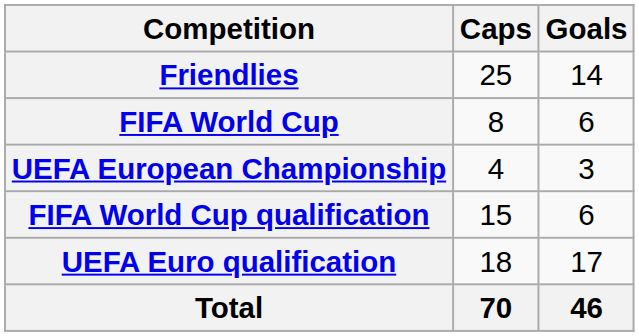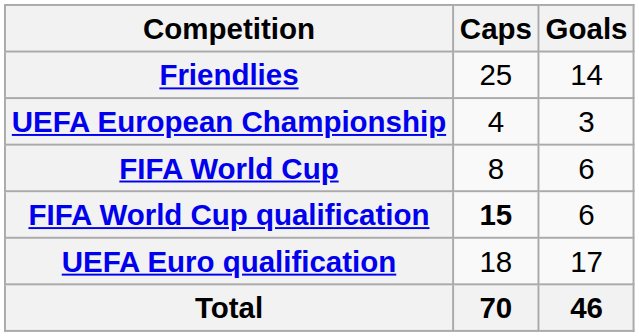 <table class="wikitable plainrowheaders sortable" style="text-align:center; font-size:95%">
 <tr>
 <th scope="col">Competition</th>
 <th scope="col">Caps</th>
 <th scope="col">Goals</th>
 </tr>
 <tr>
 <th scope="row"><a href='#'>Friendlies</a></th>
 <td>25</td>
 <td>14</td>
 </tr>
 <tr>
+<th scope="row"><a href='#'>UEFA European Championship</a></th>
+<td>4</td>
+<td>3</td>
+</tr>
+<tr>
 <th scope="row"><a href='#'>FIFA World Cup</a></th>
 <td>8</td>
 <td>6</td>
 </tr>
 <tr>
-<th scope="row"><a href='#'>UEFA European Championship</a></th>
-<td>4</td>
-<td>3</td>
-</tr>
-<tr>
 <th scope="row"><a href='#'>FIFA World Cup qualification</a></th>
-<td>15</td>
+<td><strong>15</strong></td>
 <td>6</td>
 </tr>
 <tr>
 <th scope="row"><a href='#'>UEFA Euro qualification</a></th>
 <td>18</td>
 <td>17</td>
 </tr>
 <tr>
 <th>Total</th>
 <th>70</th>
 <th>46</th>
 </tr>
 </table>
